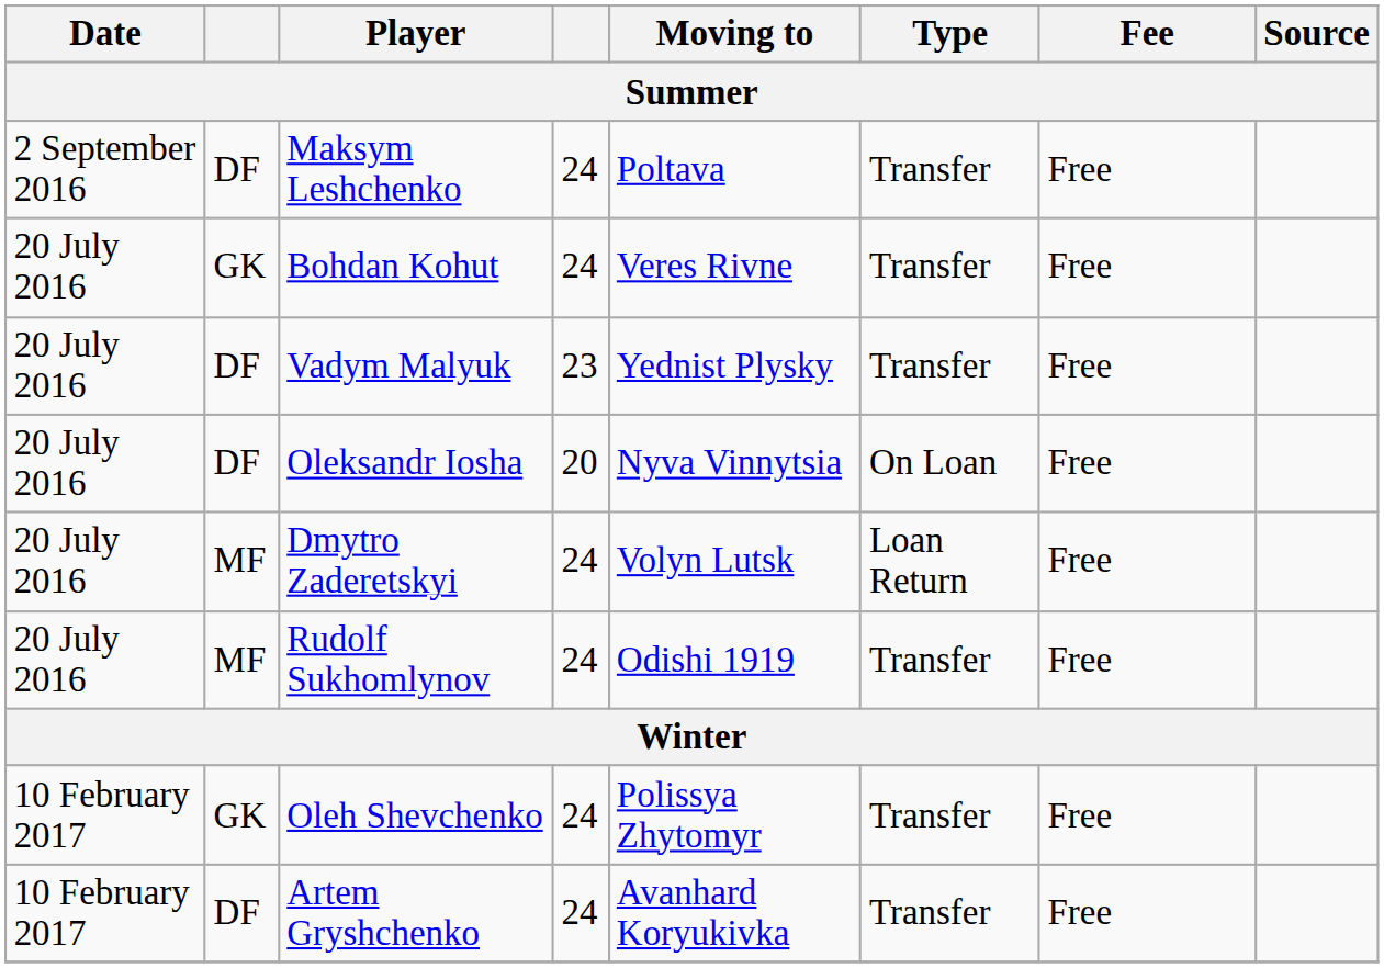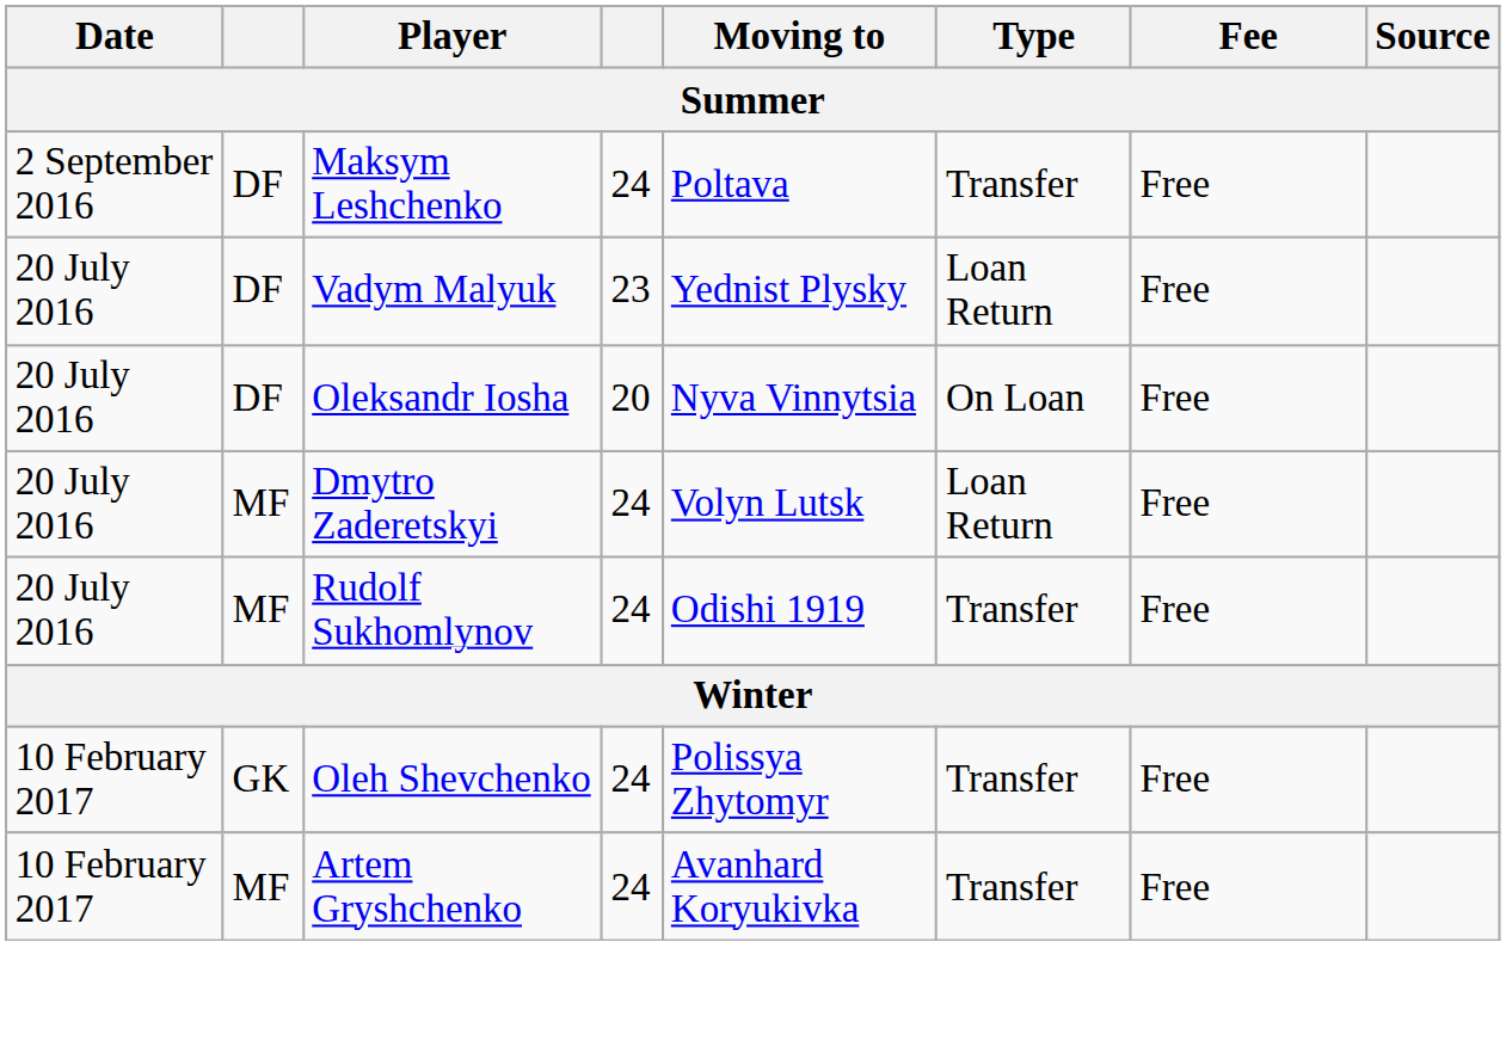 <table class="wikitable sortable">
 <tr>
 <th style="width:115px;">Date</th>
 <th style="width:30px;"></th>
 <th style="width:180px;">Player</th>
 <th style="width:20px;"></th>
 <th style="width:180px;">Moving to</th>
 <th style="width:120px;" class="unsortable">Type</th>
 <th style="width:250px;" class="unsortable">Fee</th>
 <th style="width:20px;">Source</th>
 </tr>
 <tr>
 <th colspan=8>Summer</th>
 </tr>
 <tr>
 <td>2 September 2016</td>
 <td>DF</td>
 <td> <a href='#'>Maksym Leshchenko</a></td>
 <td>24</td>
 <td> <a href='#'>Poltava</a></td>
 <td>Transfer</td>
 <td>Free</td>
 <td></td>
 </tr>
 <tr>
 <td>20 July 2016</td>
-<td>GK</td>
-<td> <a href='#'>Bohdan Kohut</a></td>
-<td>24</td>
-<td> <a href='#'>Veres Rivne</a></td>
-<td>Transfer</td>
-<td>Free</td>
-<td></td>
-</tr>
-<tr>
-<td>20 July 2016</td>
 <td>DF</td>
 <td> <a href='#'>Vadym Malyuk</a></td>
 <td>23</td>
 <td> <a href='#'>Yednist Plysky</a></td>
-<td>Transfer</td>
+<td>Loan Return</td>
 <td>Free</td>
 <td></td>
 </tr>
 <tr>
 <td>20 July 2016</td>
 <td>DF</td>
 <td> <a href='#'>Oleksandr Iosha</a></td>
 <td>20</td>
 <td> <a href='#'>Nyva Vinnytsia</a></td>
 <td>On Loan</td>
 <td>Free</td>
 <td></td>
 </tr>
 <tr>
 <td>20 July 2016</td>
 <td>MF</td>
 <td> <a href='#'>Dmytro Zaderetskyi</a></td>
 <td>24</td>
 <td> <a href='#'>Volyn Lutsk</a></td>
 <td>Loan Return</td>
 <td>Free</td>
 <td></td>
 </tr>
 <tr>
 <td>20 July 2016</td>
 <td>MF</td>
 <td> <a href='#'>Rudolf Sukhomlynov</a></td>
 <td>24</td>
 <td> <a href='#'>Odishi 1919</a></td>
 <td>Transfer</td>
 <td>Free</td>
 <td></td>
 </tr>
 <tr>
 <th colspan=8>Winter</th>
 </tr>
 <tr>
 <td>10 February 2017</td>
 <td>GK</td>
 <td> <a href='#'>Oleh Shevchenko</a></td>
 <td>24</td>
 <td> <a href='#'>Polissya Zhytomyr</a></td>
 <td>Transfer</td>
 <td>Free</td>
 <td></td>
 </tr>
 <tr>
 <td>10 February 2017</td>
-<td>DF</td>
+<td>MF</td>
 <td> <a href='#'>Artem Gryshchenko</a></td>
 <td>24</td>
 <td> <a href='#'>Avanhard Koryukivka</a></td>
 <td>Transfer</td>
 <td>Free</td>
 <td></td>
 </tr>
 <tr>
 </tr>
 </table>
